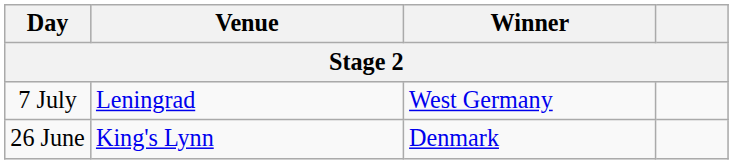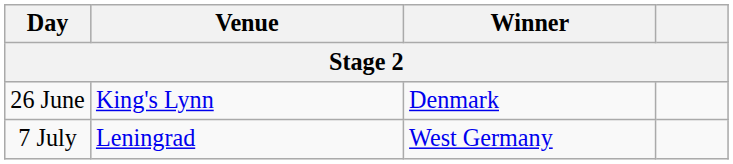 <table class=wikitable>
 <tr>
 <th>Day</th>
 <th width=200px>Venue</th>
 <th width=160px>Winner</th>
 <th width=40px></th>
 </tr>
 <tr>
 <th colspan=4>Stage 2</th>
 </tr>
 <tr>
+<td align=center>26 June</td>
+<td> <a href='#'>King's Lynn</a></td>
+<td> <a href='#'>Denmark</a></td>
+<td align=center></td>
+</tr>
+<tr>
 <td align=center>7 July</td>
 <td> <a href='#'>Leningrad</a></td>
 <td> <a href='#'>West Germany</a></td>
 <td align=center></td>
 </tr>
-<tr>
-<td align=center>26 June</td>
-<td> <a href='#'>King's Lynn</a></td>
-<td> <a href='#'>Denmark</a></td>
-<td align=center></td>
-</tr>
 </table>
